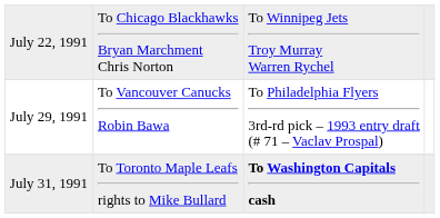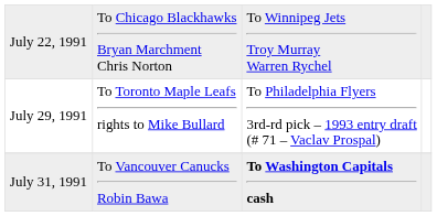 <table border=1 style="border-collapse:collapse" bordercolor="#DFDFDF"  cellpadding="5">
 <tr bgcolor="#eeeeee">
 <td>July 22, 1991</td>
 <td valign="top">To <a href='#'>Chicago Blackhawks</a><hr><a href='#'>Bryan Marchment</a><br>Chris Norton</td>
 <td valign="top">To <a href='#'>Winnipeg Jets</a><hr><a href='#'>Troy Murray</a><br><a href='#'>Warren Rychel</a></td>
 <td></td>
 </tr>
 <tr>
 <td>July 29, 1991</td>
-<td valign="top">To <a href='#'>Vancouver Canucks</a><hr><a href='#'>Robin Bawa</a></td>
+<td valign="top">To <a href='#'>Toronto Maple Leafs</a><hr>rights to <a href='#'>Mike Bullard</a></td>
 <td valign="top">To <a href='#'>Philadelphia Flyers</a><hr>3rd-rd pick – <a href='#'>1993 entry draft</a><br>(# 71 – <a href='#'>Vaclav Prospal</a>)</td>
 <td></td>
 </tr>
 <tr>
 </tr>
 <tr bgcolor="#eeeeee">
 <td>July 31, 1991</td>
-<td valign="top">To <a href='#'>Toronto Maple Leafs</a><hr>rights to <a href='#'>Mike Bullard</a></td>
+<td valign="top">To <a href='#'>Vancouver Canucks</a><hr><a href='#'>Robin Bawa</a></td>
 <td valign="top"><strong>To <a href='#'>Washington Capitals</a><hr>cash</strong></td>
 <td></td>
 </tr>
 </table>
